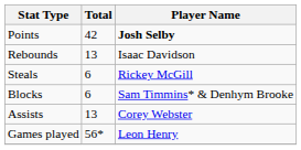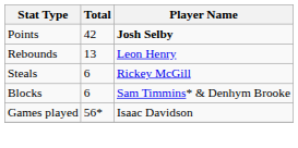 <table class="wikitable">
 <tr>
 <th>Stat Type</th>
 <th>Total</th>
 <th>Player Name</th>
 </tr>
 <tr>
 <td>Points</td>
 <td>42</td>
 <td><strong>Josh Selby </strong></td>
 </tr>
 <tr>
 <td>Rebounds</td>
 <td>13</td>
-<td>Isaac Davidson </td>
+<td><a href='#'>Leon Henry</a> </td>
 </tr>
 <tr>
 <td>Steals</td>
 <td>6</td>
 <td><a href='#'>Rickey McGill</a>  </td>
 </tr>
 <tr>
 <td>Blocks</td>
 <td>6</td>
 <td><a href='#'>Sam Timmins</a>*  & Denhym Brooke </td>
 </tr>
 <tr>
-<td>Assists</td>
-<td>13</td>
-<td><a href='#'>Corey Webster</a>  </td>
-</tr>
-<tr>
 <td>Games played</td>
 <td>56*</td>
-<td><a href='#'>Leon Henry</a> </td>
+<td>Isaac Davidson </td>
 </tr>
 <tr>
 </tr>
 </table>
